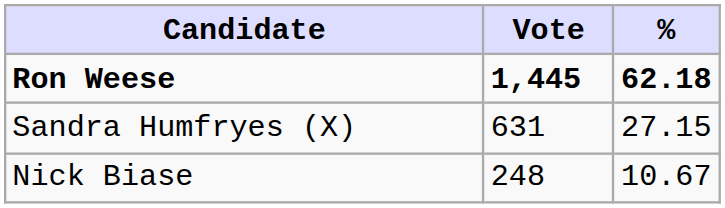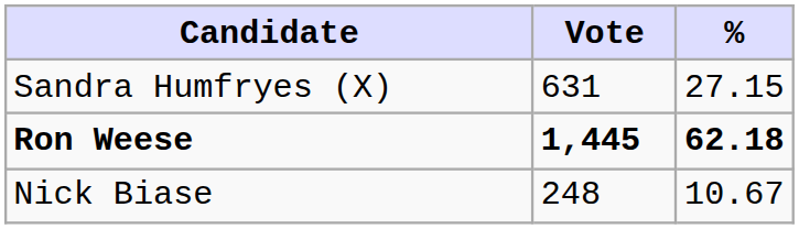 <table class="wikitable">
 <tr>
 <th style="background:#ddf; width:200px;">Candidate</th>
 <th style="background:#ddf; width:50px;">Vote</th>
 <th style="background:#ddf; width:30px;">%</th>
 </tr>
 <tr>
+<td>Sandra Humfryes (X)</td>
+<td>631</td>
+<td>27.15</td>
+</tr>
+<tr>
 <td><strong>Ron Weese</strong></td>
 <td><strong>1,445</strong></td>
 <td><strong>62.18</strong></td>
-</tr>
-<tr>
-<td>Sandra Humfryes (X)</td>
-<td>631</td>
-<td>27.15</td>
 </tr>
 <tr>
 <td>Nick Biase</td>
 <td>248</td>
 <td>10.67</td>
 </tr>
 </table>
